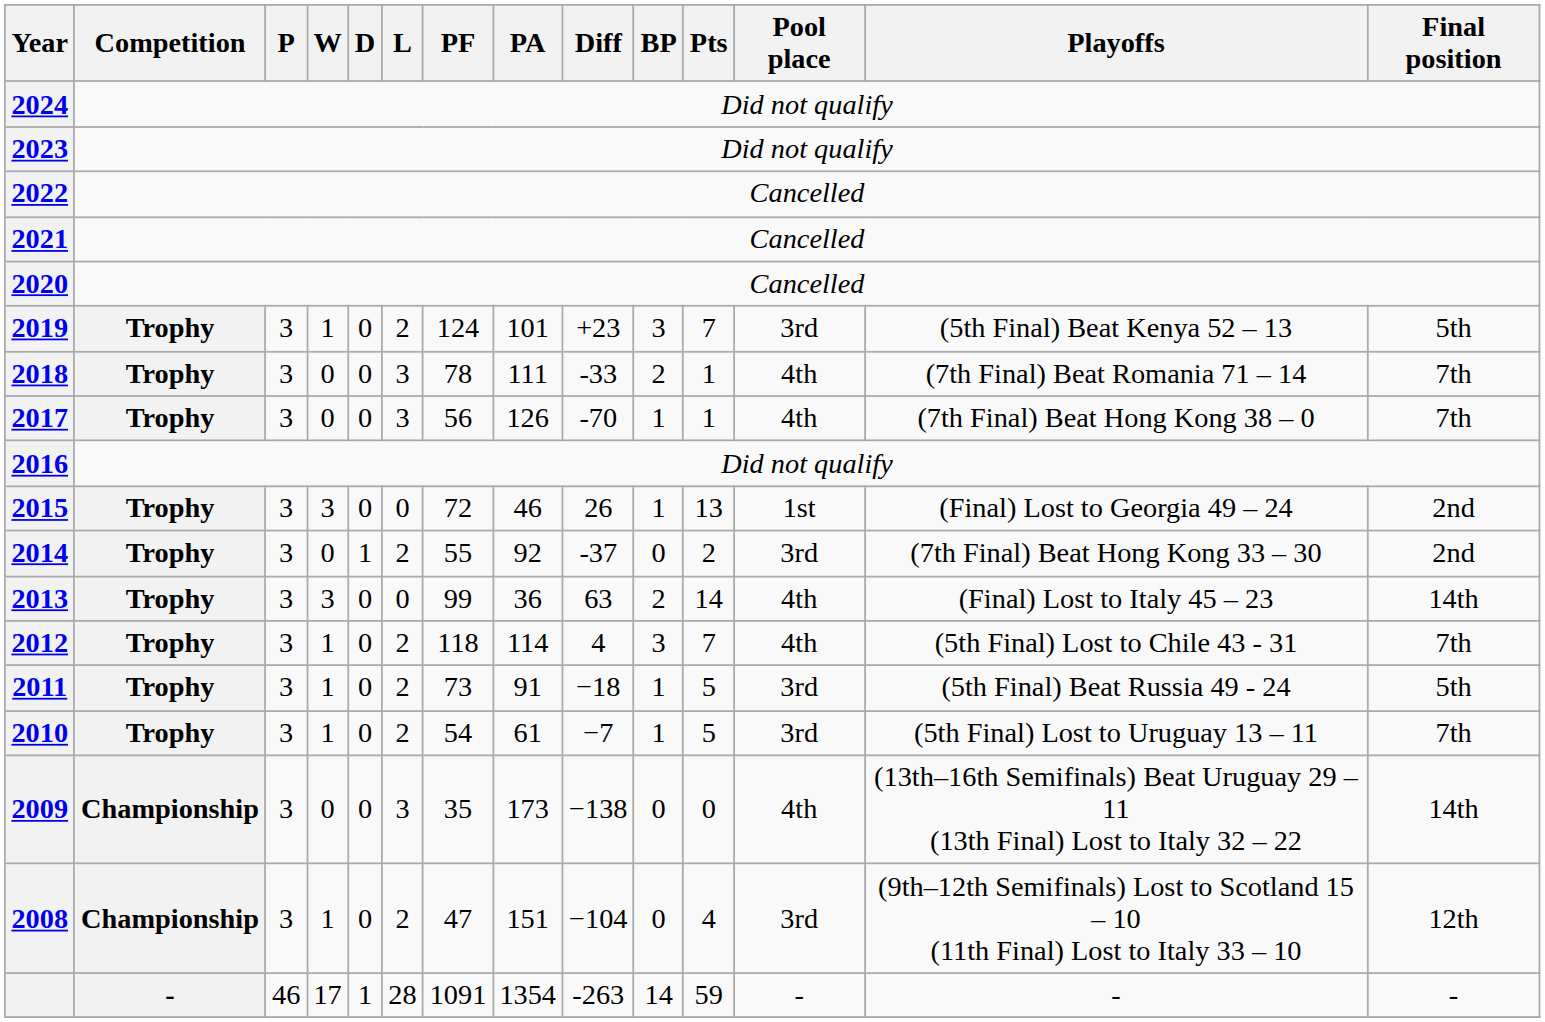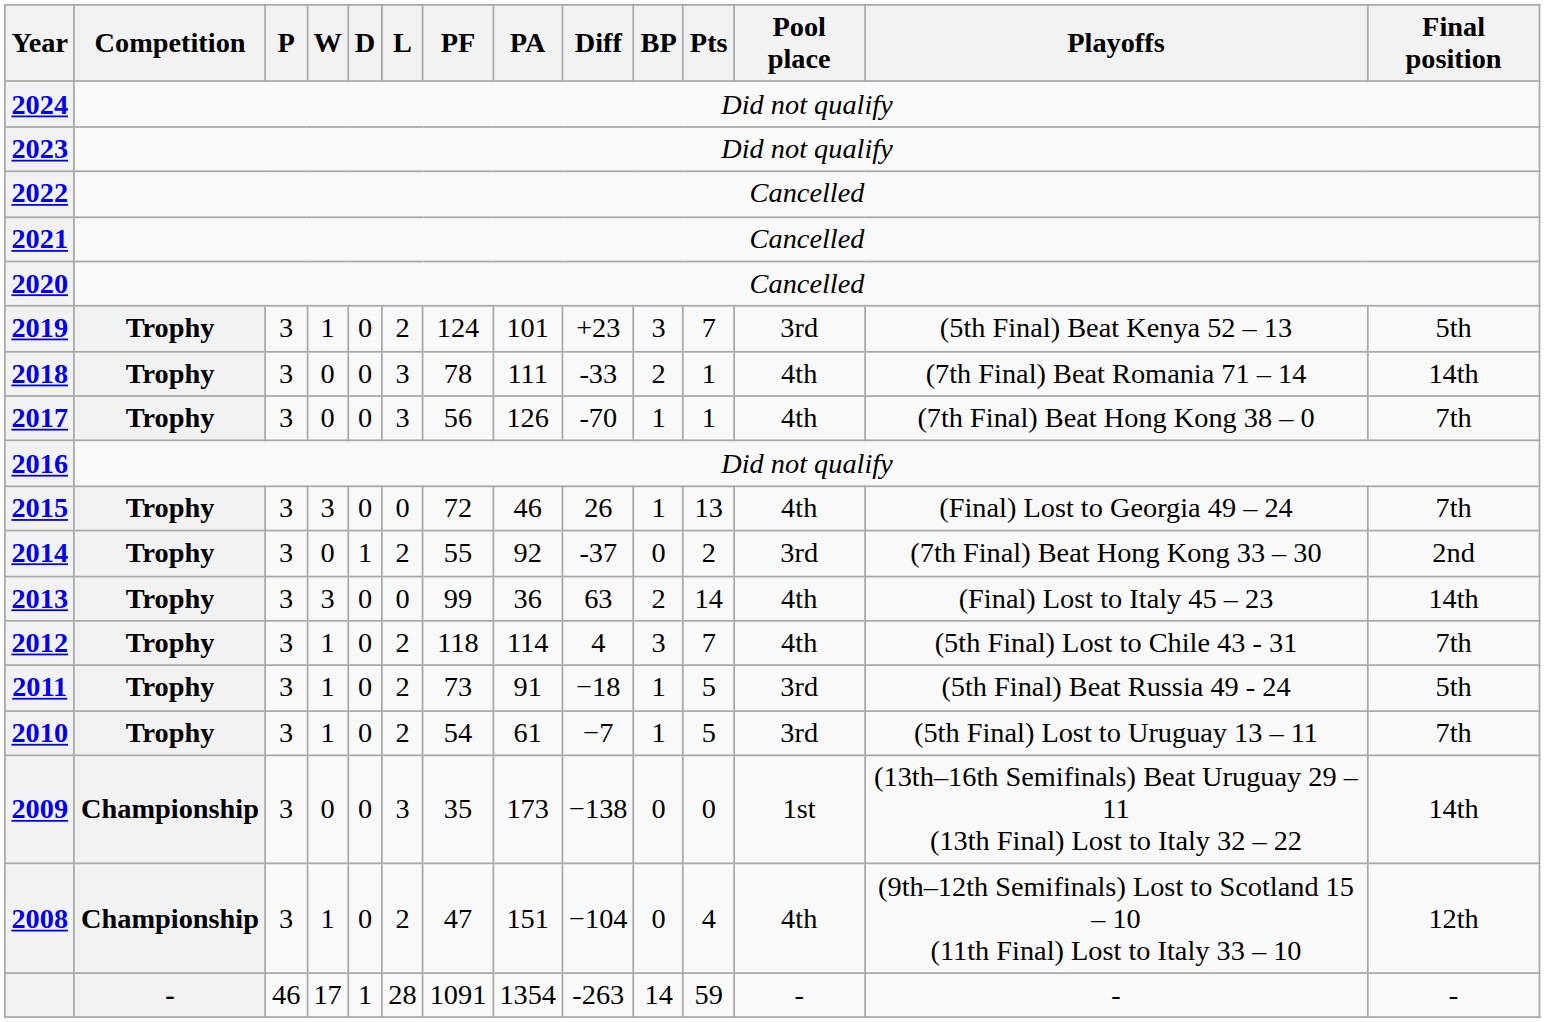 <table class="wikitable" style="text-align:center">
 <tr>
 <th>Year</th>
 <th>Competition</th>
 <th>P</th>
 <th>W</th>
 <th>D</th>
 <th>L</th>
 <th>PF</th>
 <th>PA</th>
 <th>Diff</th>
 <th>BP</th>
 <th>Pts</th>
 <th>Pool place</th>
 <th>Playoffs</th>
 <th>Final position</th>
 </tr>
 <tr>
 <th><a href='#'>2024</a></th>
 <td colspan=13><em>Did not qualify</em></td>
 </tr>
 <tr>
 <th><a href='#'>2023</a></th>
 <td colspan=13><em>Did not qualify</em></td>
 </tr>
 <tr>
 <th><a href='#'>2022</a></th>
 <td colspan=13><em>Cancelled</em></td>
 </tr>
 <tr>
 <th><a href='#'>2021</a></th>
 <td colspan=13><em>Cancelled</em></td>
 </tr>
 <tr>
 <th><a href='#'>2020</a></th>
 <td colspan=13><em>Cancelled</em></td>
 </tr>
 <tr>
 <th><a href='#'>2019</a></th>
 <th>Trophy</th>
 <td>3</td>
 <td>1</td>
 <td>0</td>
 <td>2</td>
 <td>124</td>
 <td>101</td>
 <td>+23</td>
 <td>3</td>
 <td>7</td>
 <td>3rd</td>
 <td>(5th Final) Beat Kenya 52 – 13</td>
 <td>5th</td>
 </tr>
 <tr>
 <th><a href='#'>2018</a></th>
 <th>Trophy</th>
 <td>3</td>
 <td>0</td>
 <td>0</td>
 <td>3</td>
 <td>78</td>
 <td>111</td>
 <td>-33</td>
 <td>2</td>
 <td>1</td>
 <td>4th</td>
 <td>(7th Final) Beat Romania 71 – 14</td>
-<td>7th</td>
+<td>14th</td>
 </tr>
 <tr>
 <th><a href='#'>2017</a></th>
 <th>Trophy</th>
 <td>3</td>
 <td>0</td>
 <td>0</td>
 <td>3</td>
 <td>56</td>
 <td>126</td>
 <td>-70</td>
 <td>1</td>
 <td>1</td>
 <td>4th</td>
 <td>(7th Final) Beat Hong Kong 38 – 0</td>
 <td>7th</td>
 </tr>
 <tr>
 <th><a href='#'>2016</a></th>
 <td colspan=13><em>Did not qualify</em></td>
 </tr>
 <tr>
 <th><a href='#'>2015</a></th>
 <th>Trophy</th>
 <td>3</td>
 <td>3</td>
 <td>0</td>
 <td>0</td>
 <td>72</td>
 <td>46</td>
 <td>26</td>
 <td>1</td>
 <td>13</td>
-<td>1st</td>
+<td>4th</td>
 <td>(Final) Lost to Georgia 49 – 24</td>
-<td>2nd</td>
+<td>7th</td>
 </tr>
 <tr>
 <th><a href='#'>2014</a></th>
 <th>Trophy</th>
 <td>3</td>
 <td>0</td>
 <td>1</td>
 <td>2</td>
 <td>55</td>
 <td>92</td>
 <td>-37</td>
 <td>0</td>
 <td>2</td>
 <td>3rd</td>
 <td>(7th Final) Beat Hong Kong 33 – 30</td>
 <td>2nd</td>
 </tr>
 <tr>
 <th><a href='#'>2013</a></th>
 <th>Trophy</th>
 <td>3</td>
 <td>3</td>
 <td>0</td>
 <td>0</td>
 <td>99</td>
 <td>36</td>
 <td>63</td>
 <td>2</td>
 <td>14</td>
 <td>4th</td>
 <td>(Final) Lost to Italy 45 – 23</td>
 <td>14th</td>
 </tr>
 <tr>
 <th><a href='#'>2012</a></th>
 <th>Trophy</th>
 <td>3</td>
 <td>1</td>
 <td>0</td>
 <td>2</td>
 <td>118</td>
 <td>114</td>
 <td>4</td>
 <td>3</td>
 <td>7</td>
 <td>4th</td>
 <td>(5th Final) Lost to Chile 43 - 31</td>
 <td>7th</td>
 </tr>
 <tr>
 <th><a href='#'>2011</a></th>
 <th>Trophy</th>
 <td>3</td>
 <td>1</td>
 <td>0</td>
 <td>2</td>
 <td>73</td>
 <td>91</td>
 <td>−18</td>
 <td>1</td>
 <td>5</td>
 <td>3rd</td>
 <td>(5th Final) Beat Russia 49 - 24</td>
 <td>5th</td>
 </tr>
 <tr>
 <th><a href='#'>2010</a></th>
 <th>Trophy</th>
 <td>3</td>
 <td>1</td>
 <td>0</td>
 <td>2</td>
 <td>54</td>
 <td>61</td>
 <td>−7</td>
 <td>1</td>
 <td>5</td>
 <td>3rd</td>
 <td>(5th Final) Lost to Uruguay 13 – 11</td>
 <td>7th</td>
 </tr>
 <tr>
 <th><a href='#'>2009</a></th>
 <th>Championship</th>
 <td>3</td>
 <td>0</td>
 <td>0</td>
 <td>3</td>
 <td>35</td>
 <td>173</td>
 <td>−138</td>
 <td>0</td>
 <td>0</td>
-<td>4th</td>
+<td>1st</td>
 <td>(13th–16th Semifinals) Beat Uruguay 29 – 11<br>(13th Final) Lost to Italy 32 – 22</td>
 <td>14th</td>
 </tr>
 <tr>
 <th><a href='#'>2008</a></th>
 <th>Championship</th>
 <td>3</td>
 <td>1</td>
 <td>0</td>
 <td>2</td>
 <td>47</td>
 <td>151</td>
 <td>−104</td>
 <td>0</td>
 <td>4</td>
-<td>3rd</td>
+<td>4th</td>
 <td>(9th–12th Semifinals) Lost to Scotland 15 – 10<br> (11th Final) Lost to Italy 33 – 10</td>
 <td>12th</td>
 </tr>
 <tr>
 <th></th>
 <th>-</th>
 <td>46</td>
 <td>17</td>
 <td>1</td>
 <td>28</td>
 <td>1091</td>
 <td>1354</td>
 <td>-263</td>
 <td>14</td>
 <td>59</td>
 <td>-</td>
 <td>-</td>
 <td>-</td>
 </tr>
 <tr>
 </tr>
 </table>
